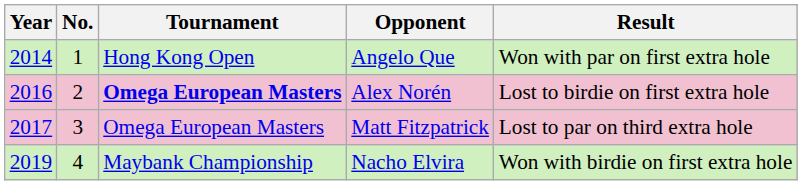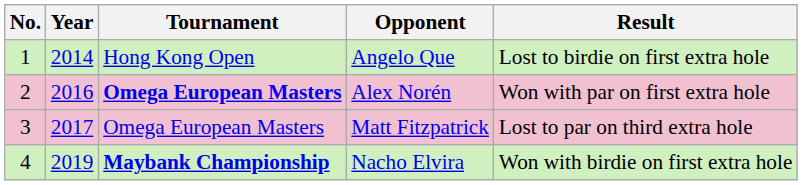 <table class="wikitable" style="font-size:95%;">
 <tr>
+<th>No.</th>
 <th>Year</th>
-<th>No.</th>
 <th>Tournament</th>
 <th>Opponent</th>
 <th>Result</th>
 </tr>
 <tr style="background:#D0F0C0;">
+<td align=center>1</td>
 <td><a href='#'>2014</a></td>
-<td align=center>1</td>
 <td><a href='#'>Hong Kong Open</a></td>
 <td> <a href='#'>Angelo Que</a></td>
+<td>Lost to birdie on first extra hole</td>
+</tr>
+<tr style="background:#F2C1D1;">
+<td align=center>2</td>
+<td><a href='#'>2016</a></td>
+<td><strong><a href='#'>Omega European Masters</a></strong></td>
+<td> <a href='#'>Alex Norén</a></td>
 <td>Won with par on first extra hole</td>
 </tr>
 <tr style="background:#F2C1D1;">
-<td><a href='#'>2016</a></td>
-<td align=center>2</td>
-<td><strong><a href='#'>Omega European Masters</a></strong></td>
-<td> <a href='#'>Alex Norén</a></td>
-<td>Lost to birdie on first extra hole</td>
-</tr>
-<tr style="background:#F2C1D1;">
+<td align=center>3</td>
 <td><a href='#'>2017</a></td>
-<td align=center>3</td>
 <td><a href='#'>Omega European Masters</a></td>
 <td> <a href='#'>Matt Fitzpatrick</a></td>
 <td>Lost to par on third extra hole</td>
 </tr>
 <tr style="background:#D0F0C0;">
+<td align=center>4</td>
 <td><a href='#'>2019</a></td>
-<td align=center>4</td>
-<td><a href='#'>Maybank Championship</a></td>
+<td><strong><a href='#'>Maybank Championship</a></strong></td>
 <td> <a href='#'>Nacho Elvira</a></td>
 <td>Won with birdie on first extra hole</td>
 </tr>
 </table>
